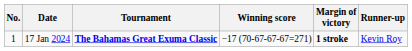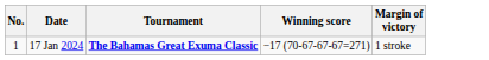 <table class="wikitable" style="font-size:95%;">
 <tr>
 <th>No.</th>
 <th>Date</th>
 <th>Tournament</th>
 <th>Winning score</th>
 <th>Margin of<br>victory</th>
-<th>Runner-up</th>
 </tr>
 <tr>
 <td align=center>1</td>
 <td align=right>17 Jan <a href='#'>2024</a></td>
 <td><strong><a href='#'>The Bahamas Great Exuma Classic</a></strong></td>
 <td>−17 (70-67-67-67=271)</td>
-<td><strong>1 stroke</strong></td>
-<td> <a href='#'>Kevin Roy</a></td>
+<td>1 stroke</td>
 </tr>
 </table>
